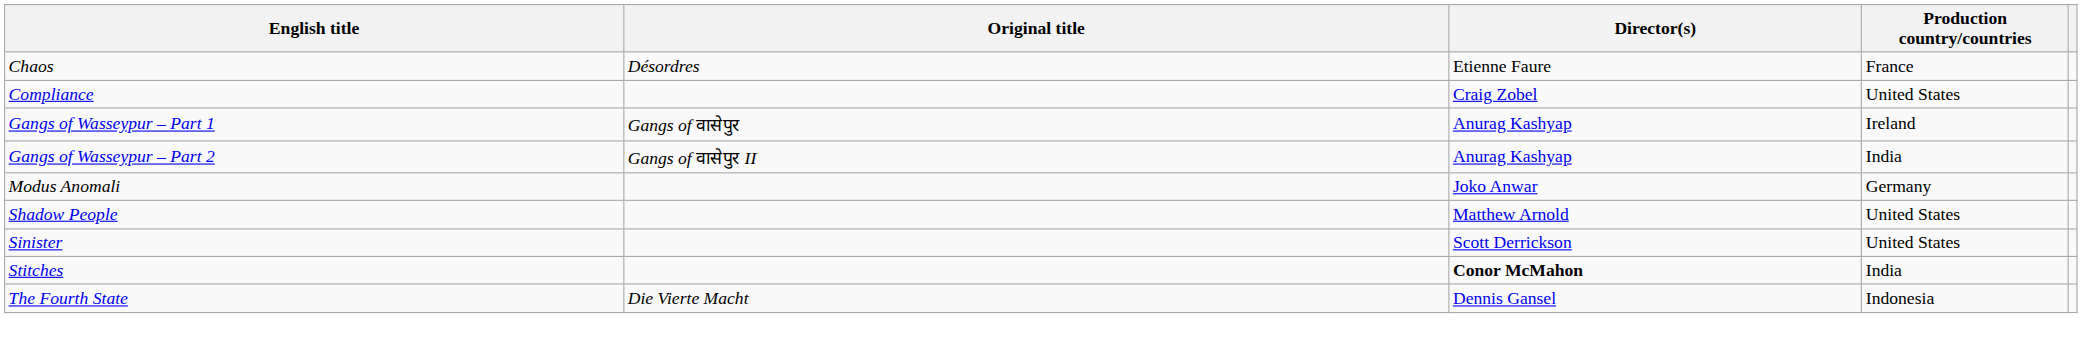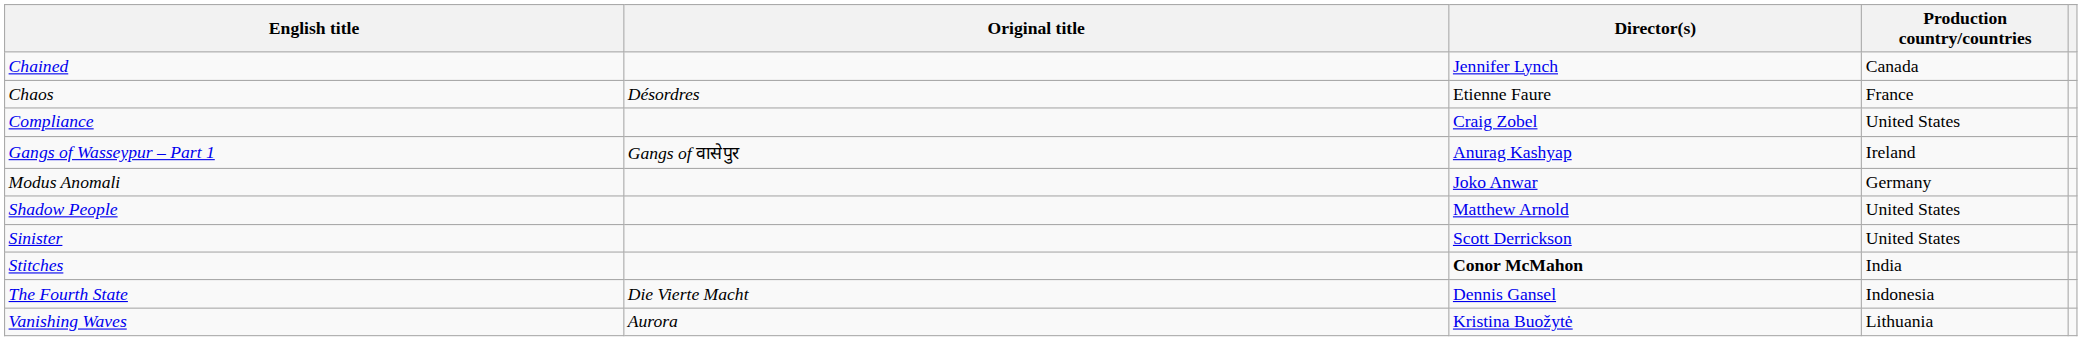 <table class="sortable wikitable" width="95%" cellpadding="5">
 <tr>
 <th width="30%">English title</th>
 <th width="40%">Original title</th>
 <th width="20%">Director(s)</th>
 <th width="10%">Production country/countries</th>
 <th width="3%"></th>
+</tr>
+<tr>
+<td><em><a href='#'>Chained</a></em></td>
+<td></td>
+<td><a href='#'>Jennifer Lynch</a></td>
+<td>Canada</td>
+<td></td>
 </tr>
 <tr>
 <td><em>Chaos</em></td>
 <td><em>Désordres</em></td>
 <td>Etienne Faure</td>
 <td>France</td>
 <td></td>
 </tr>
 <tr>
 <td><em><a href='#'>Compliance</a></em></td>
 <td></td>
 <td><a href='#'>Craig Zobel</a></td>
 <td>United States</td>
 <td></td>
 </tr>
 <tr>
 <td><em><a href='#'>Gangs of Wasseypur – Part 1</a></em></td>
 <td><em>Gangs of</em> वासेपुर</td>
 <td><a href='#'>Anurag Kashyap</a></td>
 <td>Ireland</td>
-<td></td>
-</tr>
-<tr>
-<td><em><a href='#'>Gangs of Wasseypur – Part 2</a></em></td>
-<td><em>Gangs of</em> वासेपुर <em>II</em></td>
-<td><a href='#'>Anurag Kashyap</a></td>
-<td>India</td>
 <td></td>
 </tr>
 <tr>
 <td><em>Modus Anomali</em></td>
 <td></td>
 <td><a href='#'>Joko Anwar</a></td>
 <td>Germany</td>
 <td></td>
 </tr>
 <tr>
 <td><em><a href='#'>Shadow People</a></em></td>
 <td></td>
 <td><a href='#'>Matthew Arnold</a></td>
 <td>United States</td>
 <td></td>
 </tr>
 <tr>
 <td><em><a href='#'>Sinister</a></em></td>
 <td></td>
 <td><a href='#'>Scott Derrickson</a></td>
 <td>United States</td>
 <td></td>
 </tr>
 <tr>
 <td><em><a href='#'>Stitches</a></em></td>
 <td></td>
 <td><strong>Conor McMahon</strong></td>
 <td>India</td>
 <td></td>
 </tr>
 <tr>
 <td><em><a href='#'>The Fourth State</a></em></td>
 <td><em>Die Vierte Macht</em></td>
 <td><a href='#'>Dennis Gansel</a></td>
 <td>Indonesia</td>
 <td></td>
 </tr>
+<tr>
+<td><em><a href='#'>Vanishing Waves</a></em></td>
+<td><em>Aurora</em></td>
+<td><a href='#'>Kristina Buožytė</a></td>
+<td>Lithuania</td>
+<td></td>
+</tr>
 </table>
